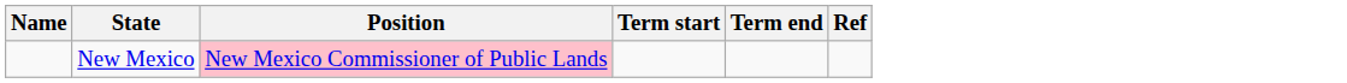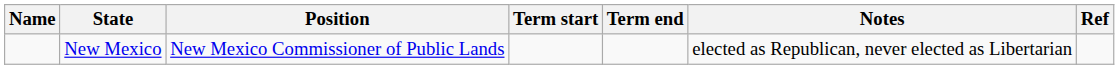 <table class="wikitable">
 <tr>
 <th>Name</th>
 <th>State</th>
 <th>Position</th>
 <th>Term start</th>
 <th>Term end</th>
+<th>Notes</th>
 <th>Ref</th>
 </tr>
 <tr>
 <td></td>
 <td><a href='#'>New Mexico</a></td>
-<td style="background: pink;"><a href='#'>New Mexico Commissioner of Public Lands</a></td>
+<td><a href='#'>New Mexico Commissioner of Public Lands</a></td>
 <td></td>
 <td></td>
+<td>elected as Republican, never elected as Libertarian</td>
 <td></td>
 </tr>
 </table>
